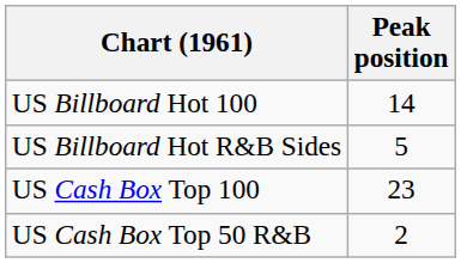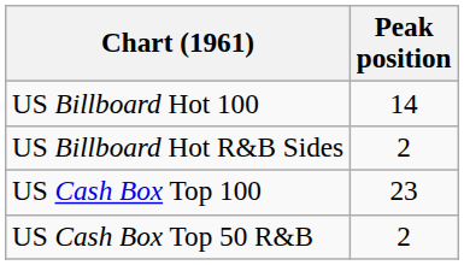 <table class="wikitable">
 <tr>
 <th>Chart (1961)</th>
 <th>Peak<br>position</th>
 </tr>
 <tr>
 <td>US <em>Billboard</em> Hot 100</td>
 <td align="center">14</td>
 </tr>
 <tr>
 <td>US <em>Billboard</em> Hot R&B Sides</td>
-<td align="center">5</td>
+<td align="center">2</td>
 </tr>
 <tr>
 <td>US <a href='#'><em>Cash Box</em></a> Top 100</td>
 <td align="center">23</td>
 </tr>
 <tr>
 <td>US <em>Cash Box</em> Top 50 R&B</td>
 <td align="center">2</td>
 </tr>
 </table>
